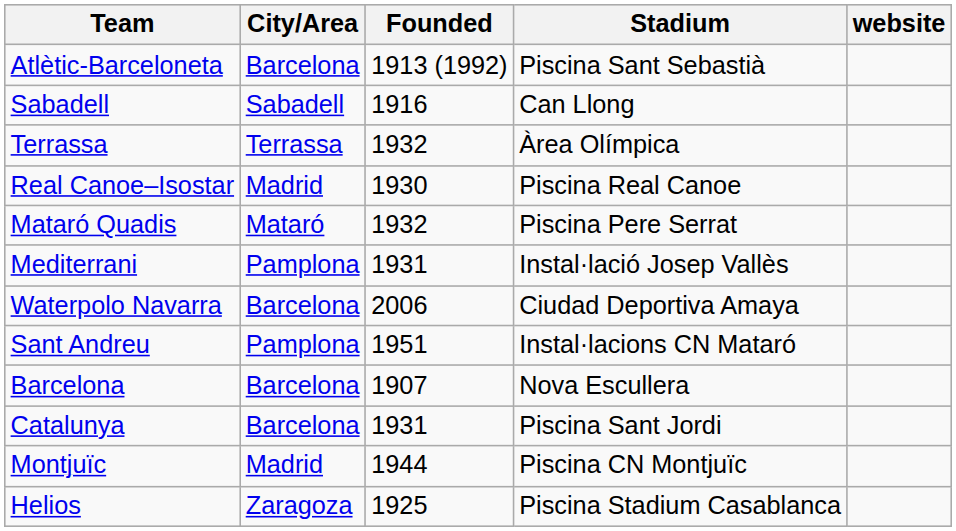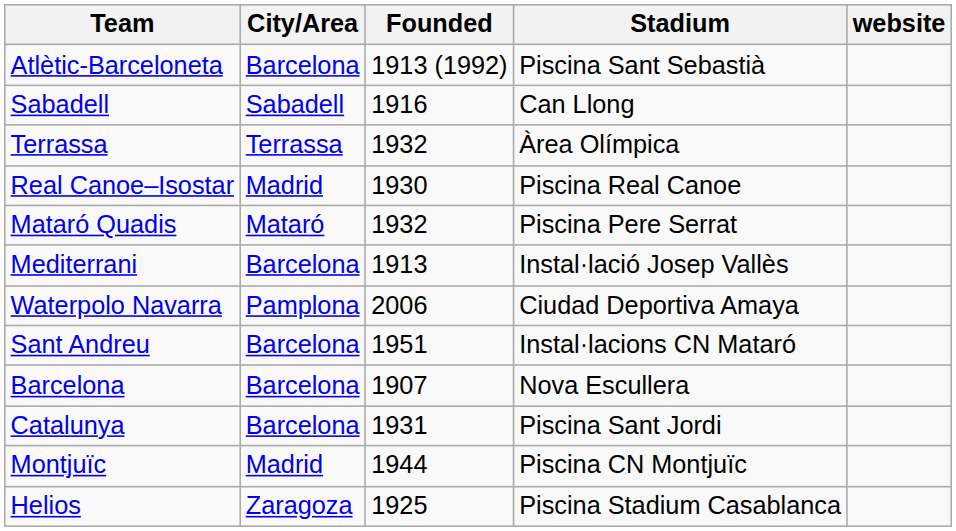 <table class="wikitable sortable">
 <tr>
 <th>Team</th>
 <th>City/Area</th>
 <th>Founded</th>
 <th>Stadium</th>
 <th>website</th>
 </tr>
 <tr>
 <td><a href='#'>Atlètic-Barceloneta</a></td>
 <td><a href='#'>Barcelona</a></td>
 <td>1913 (1992)</td>
 <td>Piscina Sant Sebastià</td>
 <td></td>
 </tr>
 <tr>
 <td><a href='#'>Sabadell</a></td>
 <td><a href='#'>Sabadell</a></td>
 <td>1916</td>
 <td>Can Llong</td>
 <td></td>
 </tr>
 <tr>
 <td><a href='#'>Terrassa</a></td>
 <td><a href='#'>Terrassa</a></td>
 <td>1932</td>
 <td>Àrea Olímpica</td>
 <td></td>
 </tr>
 <tr>
 <td><a href='#'>Real Canoe–Isostar</a></td>
 <td><a href='#'>Madrid</a></td>
 <td>1930</td>
 <td>Piscina Real Canoe</td>
 <td></td>
 </tr>
 <tr>
 <td><a href='#'>Mataró Quadis</a></td>
 <td><a href='#'>Mataró</a></td>
 <td>1932</td>
 <td>Piscina Pere Serrat</td>
 <td></td>
 </tr>
 <tr>
 <td><a href='#'>Mediterrani</a></td>
-<td><a href='#'>Pamplona</a></td>
-<td>1931</td>
+<td><a href='#'>Barcelona</a></td>
+<td>1913</td>
 <td>Instal·lació Josep Vallès</td>
 <td></td>
 </tr>
 <tr>
 <td><a href='#'>Waterpolo Navarra</a></td>
-<td><a href='#'>Barcelona</a></td>
+<td><a href='#'>Pamplona</a></td>
 <td>2006</td>
 <td>Ciudad Deportiva Amaya</td>
 <td></td>
 </tr>
 <tr>
 <td><a href='#'>Sant Andreu</a></td>
-<td><a href='#'>Pamplona</a></td>
+<td><a href='#'>Barcelona</a></td>
 <td>1951</td>
 <td>Instal·lacions CN Mataró</td>
 <td></td>
 </tr>
 <tr>
 <td><a href='#'>Barcelona</a></td>
 <td><a href='#'>Barcelona</a></td>
 <td>1907</td>
 <td>Nova Escullera</td>
 <td></td>
 </tr>
 <tr>
 <td><a href='#'>Catalunya</a></td>
 <td><a href='#'>Barcelona</a></td>
 <td>1931</td>
 <td>Piscina Sant Jordi</td>
 <td></td>
 </tr>
 <tr>
 <td><a href='#'>Montjuïc</a></td>
 <td><a href='#'>Madrid</a></td>
 <td>1944</td>
 <td>Piscina CN Montjuïc</td>
 <td></td>
 </tr>
 <tr>
 <td><a href='#'>Helios</a></td>
 <td><a href='#'>Zaragoza</a></td>
 <td>1925</td>
 <td>Piscina Stadium Casablanca</td>
 <td></td>
 </tr>
 </table>
